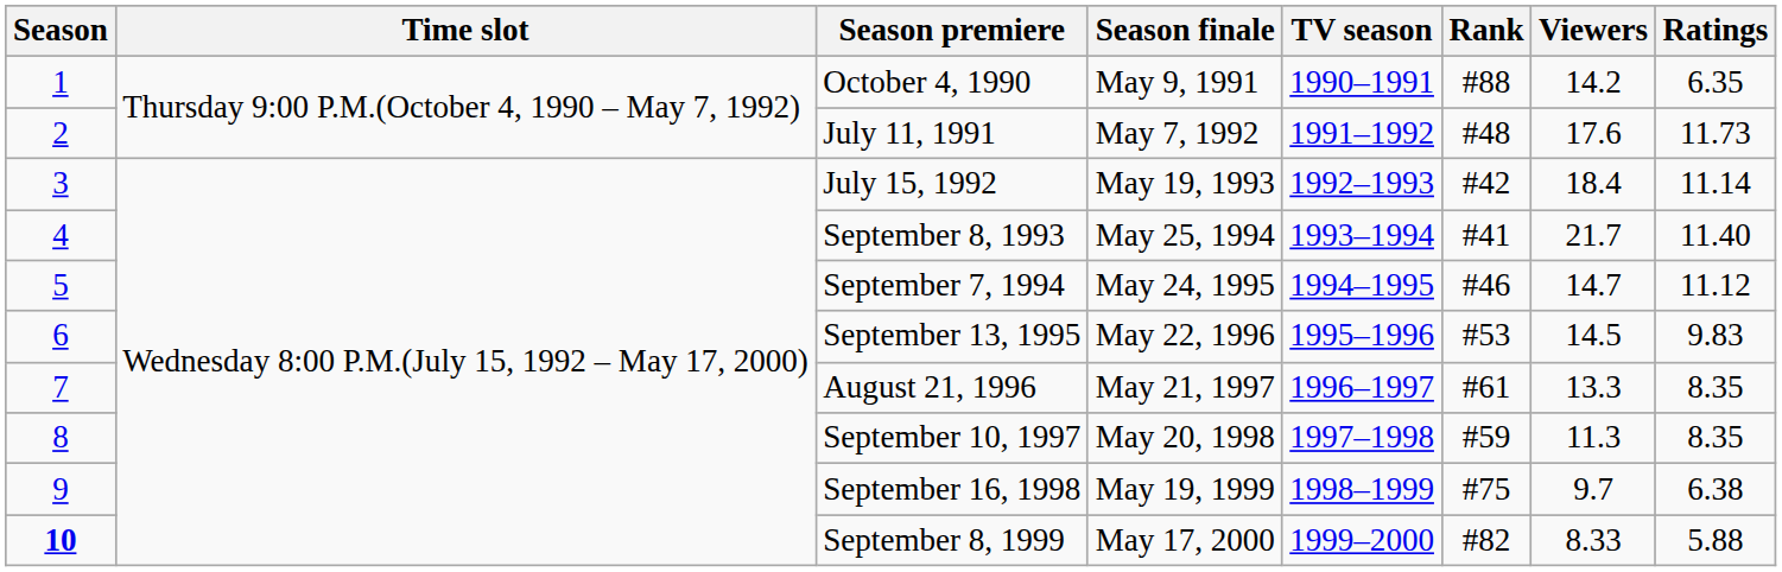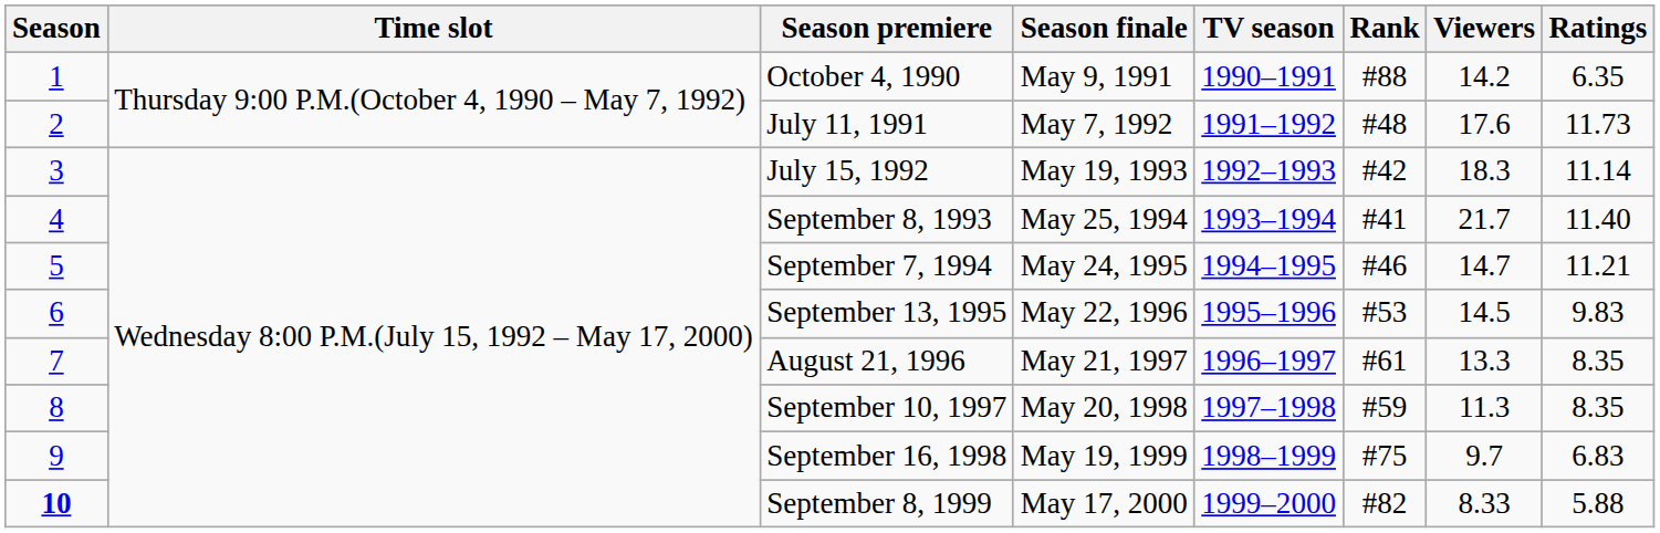 <table class="wikitable">
 <tr style="background:#e0e0e0;">
 <th>Season</th>
 <th>Time slot</th>
 <th>Season premiere</th>
 <th>Season finale</th>
 <th>TV season</th>
 <th>Rank</th>
 <th>Viewers <br></th>
 <th>Ratings</th>
 </tr>
 <tr>
 <td style="text-align:center"><a href='#'>1</a></td>
 <td style="font-weight:normal;text-align:left;line-height:110%;" rowspan="2">Thursday 9:00 P.M.(October 4, 1990 – May 7, 1992)</td>
 <td>October 4, 1990</td>
 <td>May 9, 1991</td>
 <td style="text-align:center;"><a href='#'>1990–1991</a></td>
 <td style="text-align:center;">#88</td>
 <td style="text-align:center;">14.2</td>
 <td style="text-align:center;">6.35</td>
 </tr>
 <tr>
 <td style=" text-align:center;"><a href='#'>2</a></td>
 <td>July 11, 1991</td>
 <td>May 7, 1992</td>
 <td style="text-align:center;"><a href='#'>1991–1992</a></td>
 <td style="text-align:center;">#48</td>
 <td style="text-align:center;">17.6</td>
 <td style="text-align:center;">11.73</td>
 </tr>
 <tr>
 <td style="text-align:center;"><a href='#'>3</a></td>
 <td style="font-weight:normal; text-align:left; line-height:110%;" rowspan="8">Wednesday 8:00 P.M.(July 15, 1992 – May 17, 2000)</td>
 <td>July 15, 1992</td>
 <td>May 19, 1993</td>
 <td style="text-align:center;"><a href='#'>1992–1993</a></td>
 <td style="text-align:center;">#42</td>
-<td style="text-align:center;">18.4</td>
+<td style="text-align:center;">18.3</td>
 <td style="text-align:center;">11.14</td>
 </tr>
 <tr>
 <td style="text-align:center;"><a href='#'>4</a></td>
 <td>September 8, 1993</td>
 <td>May 25, 1994</td>
 <td style="text-align:center;"><a href='#'>1993–1994</a></td>
 <td style="text-align:center;">#41</td>
 <td style="text-align:center;">21.7</td>
 <td style="text-align:center;">11.40</td>
 </tr>
 <tr>
 <td style="text-align:center;"><a href='#'>5</a></td>
 <td>September 7, 1994</td>
 <td>May 24, 1995</td>
 <td style="text-align:center;"><a href='#'>1994–1995</a></td>
 <td style="text-align:center;">#46</td>
 <td style="text-align:center;">14.7</td>
-<td style="text-align:center;">11.12</td>
+<td style="text-align:center;">11.21</td>
 </tr>
 <tr>
 <td style=" text-align:center;"><a href='#'>6</a></td>
 <td>September 13, 1995</td>
 <td>May 22, 1996</td>
 <td style="text-align:center;"><a href='#'>1995–1996</a></td>
 <td style="text-align:center;">#53</td>
 <td style="text-align:center;">14.5</td>
 <td style="text-align:center;">9.83</td>
 </tr>
 <tr>
 <td style="text-align:center;"><a href='#'>7</a></td>
 <td>August 21, 1996</td>
 <td>May 21, 1997</td>
 <td style="text-align:center;"><a href='#'>1996–1997</a></td>
 <td style="text-align:center;">#61</td>
 <td style="text-align:center;">13.3</td>
 <td style="text-align:center;">8.35</td>
 </tr>
 <tr style="">
 <td style=" text-align:center;"><a href='#'>8</a></td>
 <td>September 10, 1997</td>
 <td>May 20, 1998</td>
 <td style="text-align:center;"><a href='#'>1997–1998</a></td>
 <td style="text-align:center;">#59</td>
 <td style="text-align:center;">11.3</td>
 <td style="text-align:center;">8.35</td>
 </tr>
 <tr>
 <td style="text-align:center;"><a href='#'>9</a></td>
 <td>September 16, 1998</td>
 <td>May 19, 1999</td>
 <td style="text-align:center;"><a href='#'>1998–1999</a></td>
 <td style="text-align:center;">#75</td>
 <td style="text-align:center;">9.7</td>
-<td style="text-align:center;">6.38</td>
+<td style="text-align:center;">6.83</td>
 </tr>
 <tr>
 <td style="text-align:center;"><strong><a href='#'>10</a></strong></td>
 <td>September 8, 1999</td>
 <td>May 17, 2000</td>
 <td style="text-align:center;"><a href='#'>1999–2000</a></td>
 <td style="text-align:center;">#82</td>
 <td style="text-align:center;">8.33</td>
 <td style="text-align:center">5.88</td>
 </tr>
 </table>
